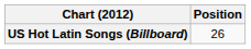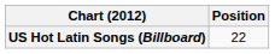 <table class="wikitable plainrowheaders" style="text-align:center">
 <tr>
 <th scope="col">Chart (2012)</th>
 <th scope="col">Position</th>
 </tr>
 <tr>
 <th scope="row">US Hot Latin Songs (<em>Billboard</em>)</th>
-<td>26</td>
+<td>22</td>
 </tr>
 </table>
